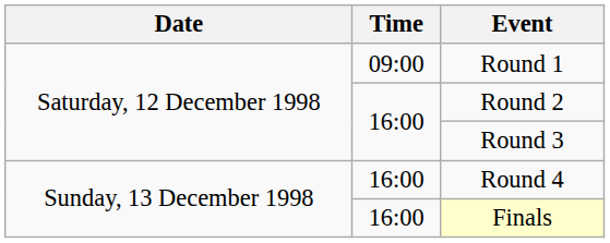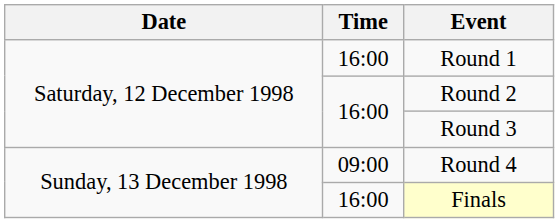 <table class = "wikitable" style="text-align:center;">
 <tr>
 <th width=220>Date</th>
 <th width=50>Time</th>
 <th width=100>Event</th>
 </tr>
 <tr>
 <td rowspan=3>Saturday, 12 December 1998</td>
-<td>09:00</td>
+<td>16:00</td>
 <td>Round 1</td>
 </tr>
 <tr>
 <td rowspan=2>16:00</td>
 <td>Round 2</td>
 </tr>
 <tr>
 <td>Round 3</td>
 </tr>
 <tr>
 <td rowspan=2>Sunday, 13 December 1998</td>
-<td>16:00</td>
+<td>09:00</td>
 <td>Round 4</td>
 </tr>
 <tr>
 <td>16:00</td>
 <td bgcolor=ffffcc>Finals</td>
 </tr>
 </table>
